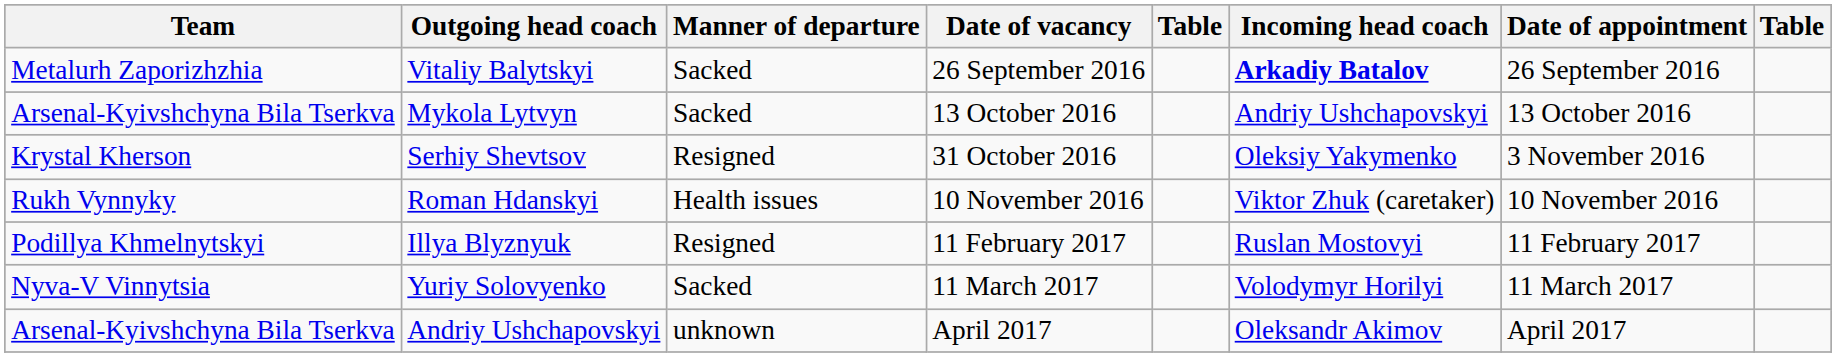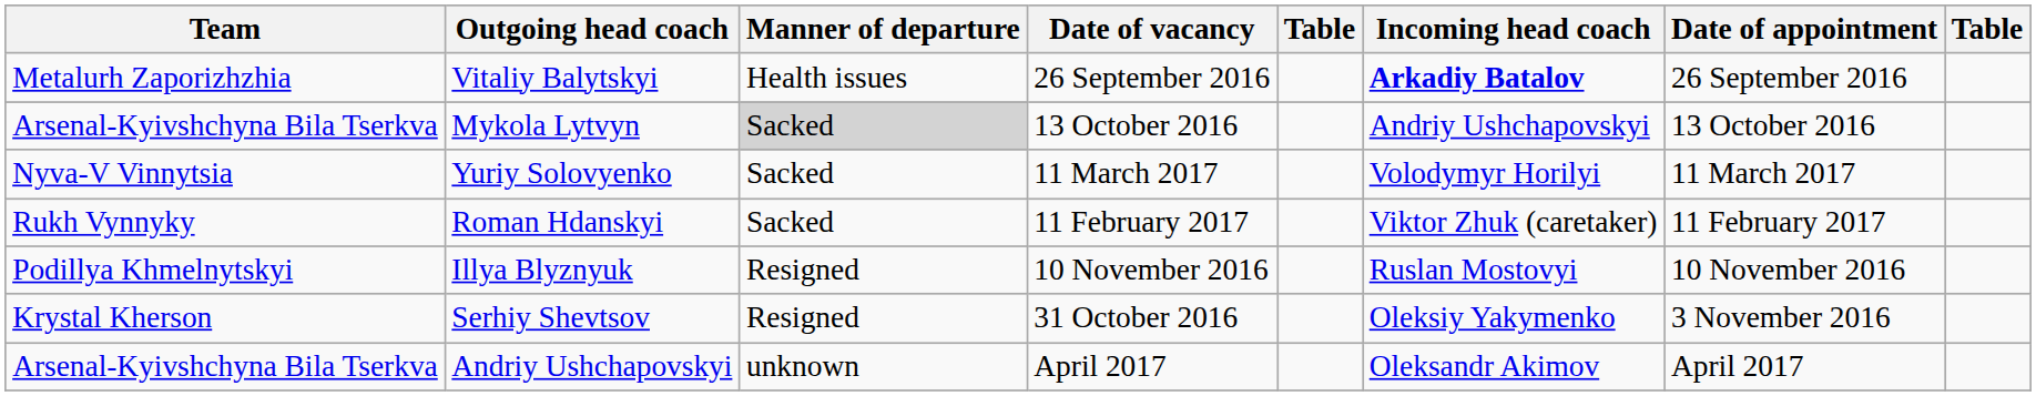 <table class="wikitable sortable">
 <tr>
 <th>Team</th>
 <th>Outgoing head coach</th>
 <th>Manner of departure</th>
 <th>Date of vacancy</th>
 <th>Table</th>
 <th>Incoming head coach</th>
 <th>Date of appointment</th>
 <th>Table</th>
 </tr>
 <tr>
 <td><a href='#'>Metalurh Zaporizhzhia</a></td>
 <td> <a href='#'>Vitaliy Balytskyi</a></td>
-<td>Sacked</td>
+<td>Health issues</td>
 <td>26 September 2016</td>
 <td></td>
 <td><strong> <a href='#'>Arkadiy Batalov</a></strong></td>
 <td>26 September 2016</td>
 <td></td>
 </tr>
 <tr>
 <td><a href='#'>Arsenal-Kyivshchyna Bila Tserkva</a></td>
 <td> <a href='#'>Mykola Lytvyn</a></td>
-<td>Sacked</td>
+<td style="background: lightgrey;">Sacked</td>
 <td>13 October 2016</td>
 <td></td>
 <td> <a href='#'>Andriy Ushchapovskyi</a></td>
 <td>13 October 2016</td>
+<td></td>
+</tr>
+<tr>
+<td><a href='#'>Nyva-V Vinnytsia</a></td>
+<td> <a href='#'>Yuriy Solovyenko</a></td>
+<td>Sacked</td>
+<td>11 March 2017</td>
+<td></td>
+<td> <a href='#'>Volodymyr Horilyi</a></td>
+<td>11 March 2017</td>
+<td></td>
+</tr>
+<tr>
+<td><a href='#'>Rukh Vynnyky</a></td>
+<td> <a href='#'>Roman Hdanskyi</a></td>
+<td>Sacked</td>
+<td>11 February 2017</td>
+<td></td>
+<td> <a href='#'>Viktor Zhuk</a> (caretaker)</td>
+<td>11 February 2017</td>
+<td></td>
+</tr>
+<tr>
+<td><a href='#'>Podillya Khmelnytskyi</a></td>
+<td> <a href='#'>Illya Blyznyuk</a></td>
+<td>Resigned</td>
+<td>10 November 2016</td>
+<td></td>
+<td> <a href='#'>Ruslan Mostovyi</a></td>
+<td>10 November 2016</td>
 <td></td>
 </tr>
 <tr>
 <td><a href='#'>Krystal Kherson</a></td>
 <td> <a href='#'>Serhiy Shevtsov</a></td>
 <td>Resigned</td>
 <td>31 October 2016</td>
 <td></td>
 <td> <a href='#'>Oleksiy Yakymenko</a></td>
 <td>3 November 2016</td>
 <td></td>
 </tr>
 <tr>
-<td><a href='#'>Rukh Vynnyky</a></td>
-<td> <a href='#'>Roman Hdanskyi</a></td>
-<td>Health issues</td>
-<td>10 November 2016</td>
-<td></td>
-<td> <a href='#'>Viktor Zhuk</a> (caretaker)</td>
-<td>10 November 2016</td>
-<td></td>
-</tr>
-<tr>
-<td><a href='#'>Podillya Khmelnytskyi</a></td>
-<td> <a href='#'>Illya Blyznyuk</a></td>
-<td>Resigned</td>
-<td>11 February 2017</td>
-<td></td>
-<td> <a href='#'>Ruslan Mostovyi</a></td>
-<td>11 February 2017</td>
-<td></td>
-</tr>
-<tr>
-<td><a href='#'>Nyva-V Vinnytsia</a></td>
-<td> <a href='#'>Yuriy Solovyenko</a></td>
-<td>Sacked</td>
-<td>11 March 2017</td>
-<td></td>
-<td> <a href='#'>Volodymyr Horilyi</a></td>
-<td>11 March 2017</td>
-<td></td>
-</tr>
-<tr>
 <td><a href='#'>Arsenal-Kyivshchyna Bila Tserkva</a></td>
 <td> <a href='#'>Andriy Ushchapovskyi</a></td>
 <td>unknown</td>
 <td>April 2017</td>
 <td></td>
 <td> <a href='#'>Oleksandr Akimov</a></td>
 <td>April 2017</td>
 <td></td>
 </tr>
 </table>
